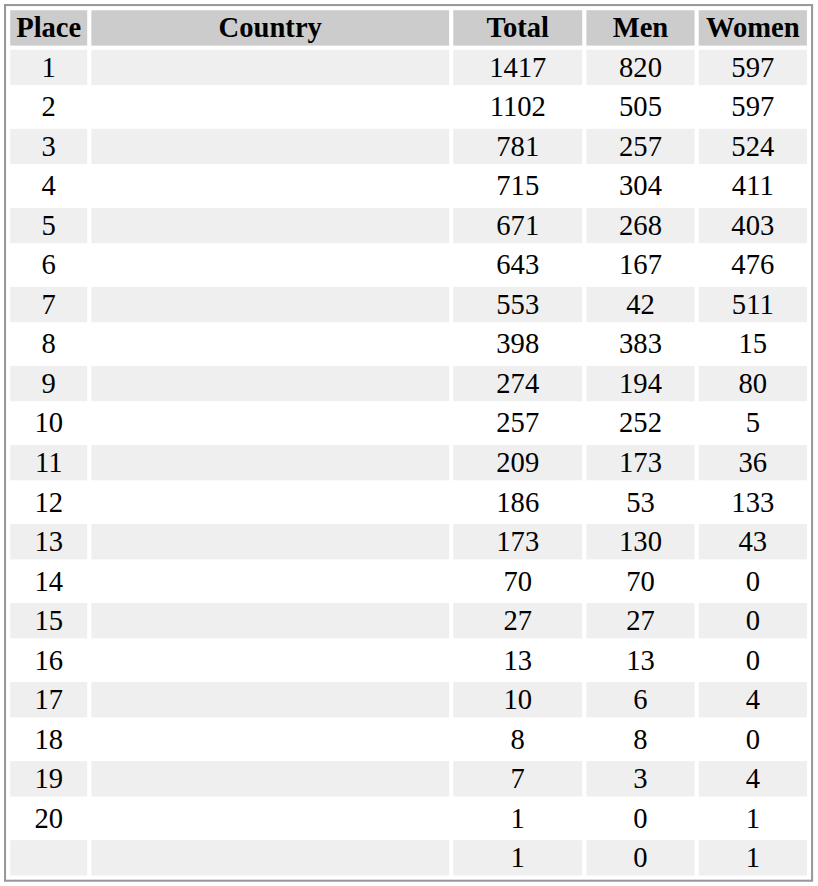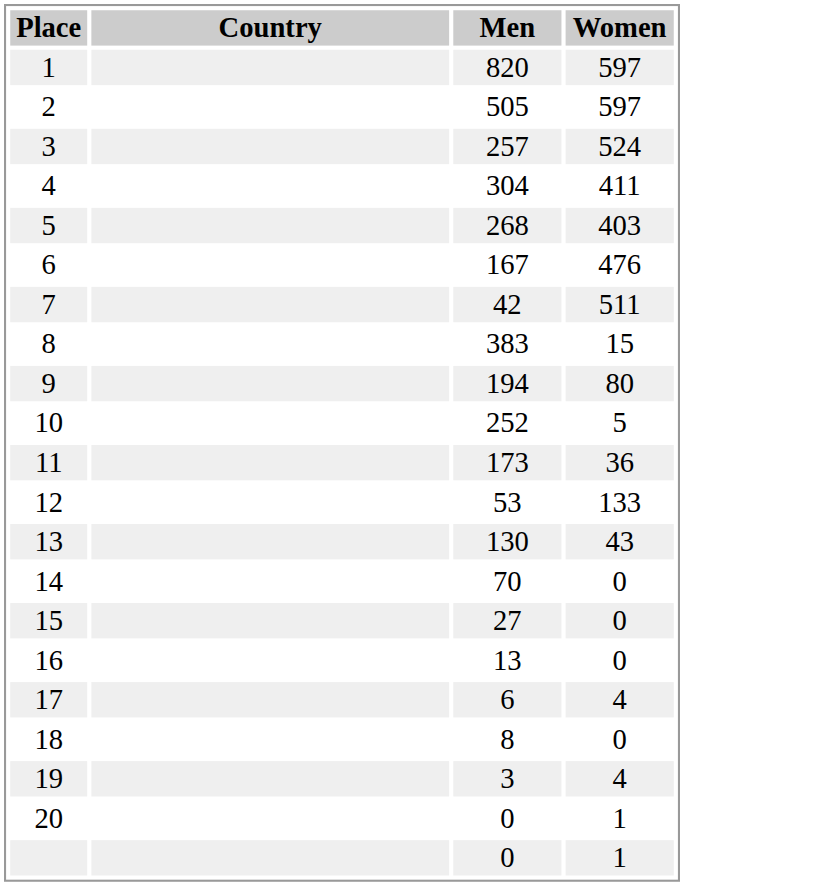 <table border="0" style="border: 1px solid #999; background-color:#FFFFFF; text-align:center; font-size:86%; line-height:15px;">
 <tr align="center" bgcolor="#CCCCCC">
 <th width=35>Place</th>
 <th width=170>Country</th>
-<th width=60>Total</th>
 <th width=50>Men</th>
 <th width=50>Women</th>
 </tr>
 <tr bgcolor="#EFEFEF">
 <td>1</td>
 <td align="left"></td>
-<td>1417</td>
 <td>820</td>
 <td>597</td>
 </tr>
 <tr>
 <td>2</td>
 <td align="left"></td>
-<td>1102</td>
 <td>505</td>
 <td>597</td>
 </tr>
 <tr bgcolor="#EFEFEF">
 <td>3</td>
 <td align="left"></td>
-<td>781</td>
 <td>257</td>
 <td>524</td>
 </tr>
 <tr>
 <td>4</td>
 <td align="left"></td>
-<td>715</td>
 <td>304</td>
 <td>411</td>
 </tr>
 <tr bgcolor="#EFEFEF">
 <td>5</td>
 <td align="left"></td>
-<td>671</td>
 <td>268</td>
 <td>403</td>
 </tr>
 <tr>
 <td>6</td>
 <td align="left"></td>
-<td>643</td>
 <td>167</td>
 <td>476</td>
 </tr>
 <tr bgcolor="#EFEFEF">
 <td>7</td>
 <td align="left"></td>
-<td>553</td>
 <td>42</td>
 <td>511</td>
 </tr>
 <tr>
 <td>8</td>
 <td align="left"></td>
-<td>398</td>
 <td>383</td>
 <td>15</td>
 </tr>
 <tr bgcolor="#EFEFEF">
 <td>9</td>
 <td align="left"></td>
-<td>274</td>
 <td>194</td>
 <td>80</td>
 </tr>
 <tr>
 <td>10</td>
 <td align="left"></td>
-<td>257</td>
 <td>252</td>
 <td>5</td>
 </tr>
 <tr bgcolor="#EFEFEF">
 <td>11</td>
 <td align="left"></td>
-<td>209</td>
 <td>173</td>
 <td>36</td>
 </tr>
 <tr>
 <td>12</td>
 <td align="left"></td>
-<td>186</td>
 <td>53</td>
 <td>133</td>
 </tr>
 <tr bgcolor="#EFEFEF">
 <td>13</td>
 <td align="left"></td>
-<td>173</td>
 <td>130</td>
 <td>43</td>
 </tr>
 <tr>
 <td>14</td>
 <td align="left"></td>
 <td>70</td>
-<td>70</td>
 <td>0</td>
 </tr>
 <tr bgcolor="#EFEFEF">
 <td>15</td>
 <td align="left"></td>
-<td>27</td>
 <td>27</td>
 <td>0</td>
 </tr>
 <tr>
 <td>16</td>
 <td align="left"></td>
 <td>13</td>
-<td>13</td>
 <td>0</td>
 </tr>
 <tr bgcolor="#EFEFEF">
 <td>17</td>
 <td align="left"></td>
-<td>10</td>
 <td>6</td>
 <td>4</td>
 </tr>
 <tr>
 <td>18</td>
 <td align="left"></td>
 <td>8</td>
-<td>8</td>
 <td>0</td>
 </tr>
 <tr bgcolor="#EFEFEF">
 <td>19</td>
 <td align="left"></td>
-<td>7</td>
 <td>3</td>
 <td>4</td>
 </tr>
 <tr>
 <td>20</td>
 <td align="left"></td>
-<td>1</td>
 <td>0</td>
 <td>1</td>
 </tr>
 <tr bgcolor="#EFEFEF">
 <td></td>
 <td align="left"></td>
-<td>1</td>
 <td>0</td>
 <td>1</td>
 </tr>
 </table>
